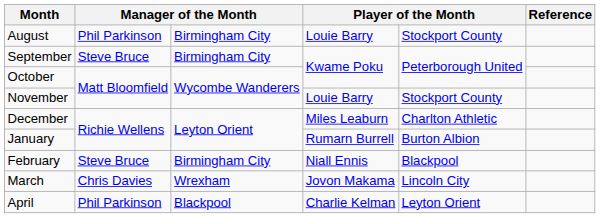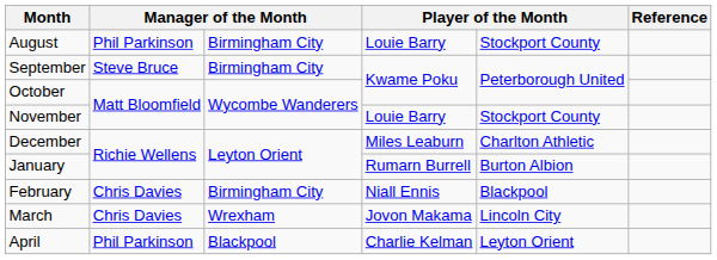 <table class="wikitable">
 <tr>
 <th rowspan="1">Month</th>
 <th colspan="2">Manager of the Month</th>
 <th colspan="2">Player of the Month</th>
 <th rowspan="1">Reference</th>
 </tr>
 <tr>
 <td>August</td>
 <td> <a href='#'>Phil Parkinson</a></td>
 <td><a href='#'>Birmingham City</a></td>
 <td> <a href='#'>Louie Barry</a></td>
 <td><a href='#'>Stockport County</a></td>
 <td></td>
 </tr>
 <tr>
 <td>September</td>
 <td> <a href='#'>Steve Bruce</a></td>
 <td><a href='#'>Birmingham City</a></td>
 <td rowspan="2"> <a href='#'>Kwame Poku</a></td>
 <td rowspan="2"><a href='#'>Peterborough United</a></td>
 <td></td>
 </tr>
 <tr>
 <td>October</td>
 <td rowspan="2"> <a href='#'>Matt Bloomfield</a></td>
 <td rowspan="2"><a href='#'>Wycombe Wanderers</a></td>
 <td></td>
 </tr>
 <tr>
 <td>November</td>
 <td> <a href='#'>Louie Barry</a></td>
 <td><a href='#'>Stockport County</a></td>
 <td></td>
 </tr>
 <tr>
 <td>December</td>
 <td rowspan="2"> <a href='#'>Richie Wellens</a></td>
 <td rowspan="2"><a href='#'>Leyton Orient</a></td>
 <td> <a href='#'>Miles Leaburn</a></td>
 <td><a href='#'>Charlton Athletic</a></td>
 <td></td>
 </tr>
 <tr>
 <td>January</td>
 <td> <a href='#'>Rumarn Burrell</a></td>
 <td><a href='#'>Burton Albion</a></td>
 <td></td>
 </tr>
 <tr>
 <td>February</td>
-<td> <a href='#'>Steve Bruce</a></td>
+<td> <a href='#'>Chris Davies</a></td>
 <td><a href='#'>Birmingham City</a></td>
 <td> <a href='#'>Niall Ennis</a></td>
 <td><a href='#'>Blackpool</a></td>
 <td></td>
 </tr>
 <tr>
 <td>March</td>
 <td> <a href='#'>Chris Davies</a></td>
 <td><a href='#'>Wrexham</a></td>
 <td> <a href='#'>Jovon Makama</a></td>
 <td><a href='#'>Lincoln City</a></td>
 <td></td>
 </tr>
 <tr>
 <td>April</td>
 <td> <a href='#'>Phil Parkinson</a></td>
 <td><a href='#'>Blackpool</a></td>
 <td> <a href='#'>Charlie Kelman</a></td>
 <td><a href='#'>Leyton Orient</a></td>
 <td></td>
 </tr>
 </table>
